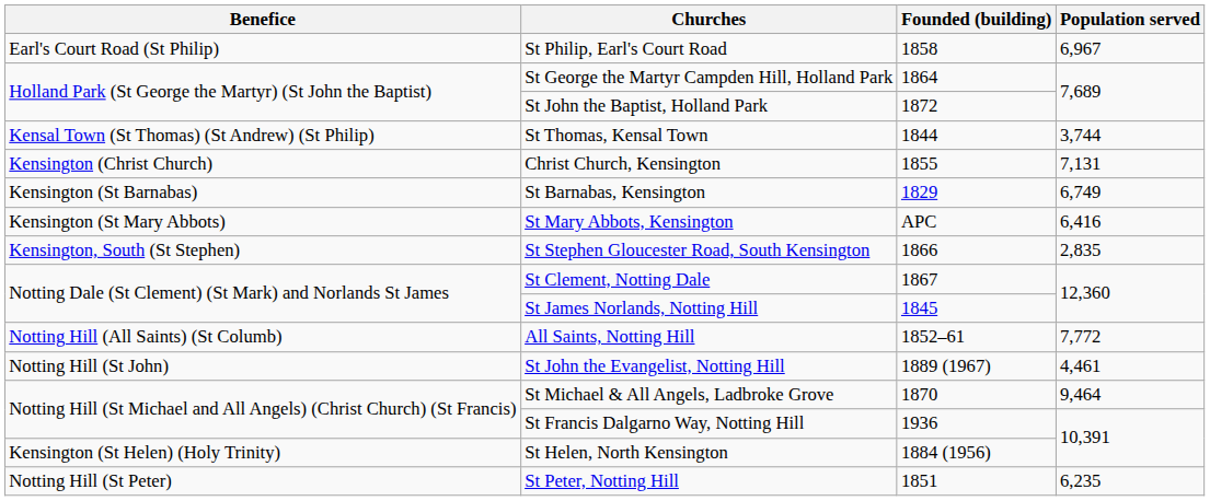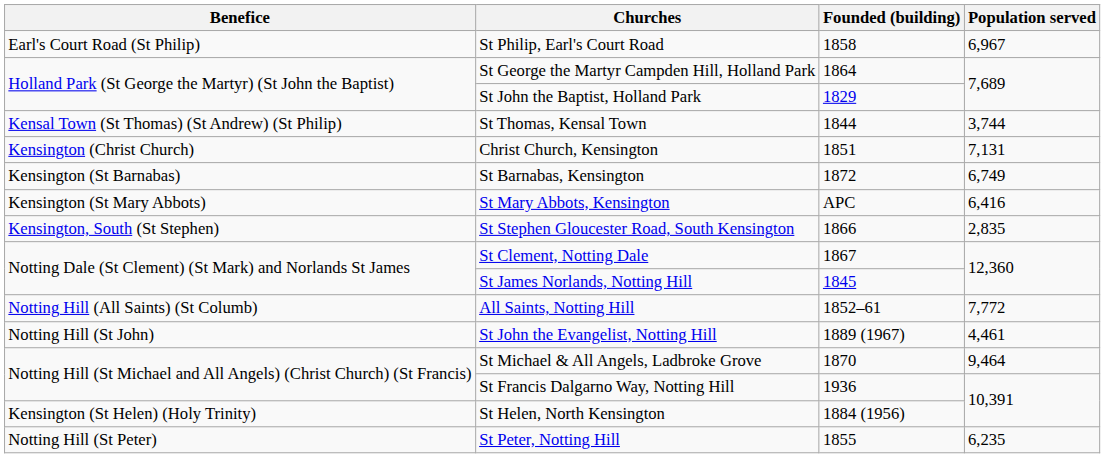 <table class="wikitable">
 <tr>
 <th>Benefice</th>
 <th>Churches</th>
 <th>Founded (building)</th>
 <th>Population served</th>
 </tr>
 <tr>
 <td>Earl's Court Road (St Philip)</td>
 <td>St Philip, Earl's Court Road</td>
 <td>1858</td>
 <td>6,967</td>
 </tr>
 <tr>
 <td rowspan="2"><a href='#'>Holland Park</a> (St George the Martyr) (St John the Baptist)</td>
 <td>St George the Martyr Campden Hill, Holland Park</td>
 <td>1864</td>
 <td rowspan="2">7,689</td>
 </tr>
 <tr>
 <td>St John the Baptist, Holland Park</td>
-<td>1872</td>
+<td><a href='#'>1829</a></td>
 </tr>
 <tr>
 <td><a href='#'>Kensal Town</a> (St Thomas) (St Andrew) (St Philip)</td>
 <td>St Thomas, Kensal Town</td>
 <td>1844</td>
 <td>3,744</td>
 </tr>
 <tr>
 <td><a href='#'>Kensington</a> (Christ Church)</td>
 <td>Christ Church, Kensington</td>
-<td>1855</td>
+<td>1851</td>
 <td>7,131</td>
 </tr>
 <tr>
 <td>Kensington (St Barnabas)</td>
 <td>St Barnabas, Kensington</td>
-<td><a href='#'>1829</a></td>
+<td>1872</td>
 <td>6,749</td>
 </tr>
 <tr>
 <td>Kensington (St Mary Abbots)</td>
 <td><a href='#'>St Mary Abbots, Kensington</a></td>
 <td>APC</td>
 <td>6,416</td>
 </tr>
 <tr>
 <td><a href='#'>Kensington, South</a> (St Stephen)</td>
 <td><a href='#'>St Stephen Gloucester Road, South Kensington</a></td>
 <td>1866</td>
 <td>2,835</td>
 </tr>
 <tr>
 <td rowspan="2">Notting Dale (St Clement) (St Mark) and Norlands St James</td>
 <td><a href='#'>St Clement, Notting Dale</a></td>
 <td>1867</td>
 <td rowspan="2">12,360</td>
 </tr>
 <tr>
 <td><a href='#'>St James Norlands, Notting Hill</a></td>
 <td><a href='#'>1845</a></td>
 </tr>
 <tr>
 <td><a href='#'>Notting Hill</a> (All Saints) (St Columb)</td>
 <td><a href='#'>All Saints, Notting Hill</a></td>
 <td>1852–61</td>
 <td>7,772</td>
 </tr>
 <tr>
 <td>Notting Hill (St John)</td>
 <td><a href='#'>St John the Evangelist, Notting Hill</a></td>
 <td>1889 (1967)</td>
 <td>4,461</td>
 </tr>
 <tr>
 <td rowspan="2">Notting Hill (St Michael and All Angels) (Christ Church) (St Francis)</td>
 <td>St Michael & All Angels, Ladbroke Grove</td>
 <td>1870</td>
 <td>9,464</td>
 </tr>
 <tr>
 <td>St Francis Dalgarno Way, Notting Hill</td>
 <td>1936</td>
 <td rowspan="2">10,391</td>
 </tr>
 <tr>
 <td>Kensington (St Helen) (Holy Trinity)</td>
 <td>St Helen, North Kensington</td>
 <td>1884 (1956)</td>
 </tr>
 <tr>
 <td>Notting Hill (St Peter)</td>
 <td><a href='#'>St Peter, Notting Hill</a></td>
-<td>1851</td>
+<td>1855</td>
 <td>6,235</td>
 </tr>
 </table>
